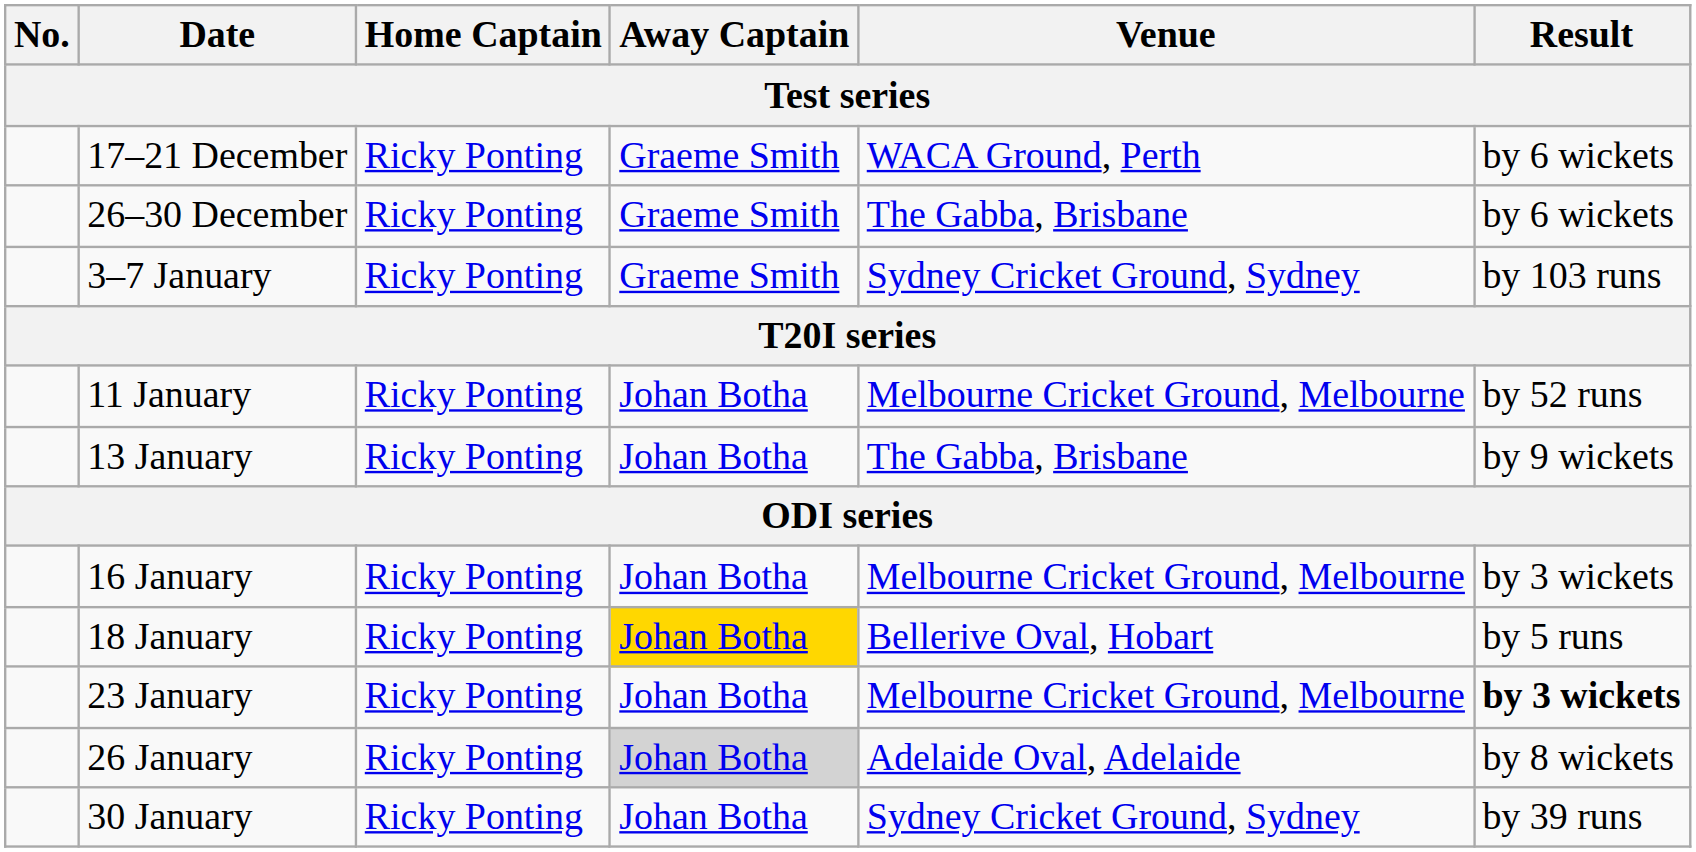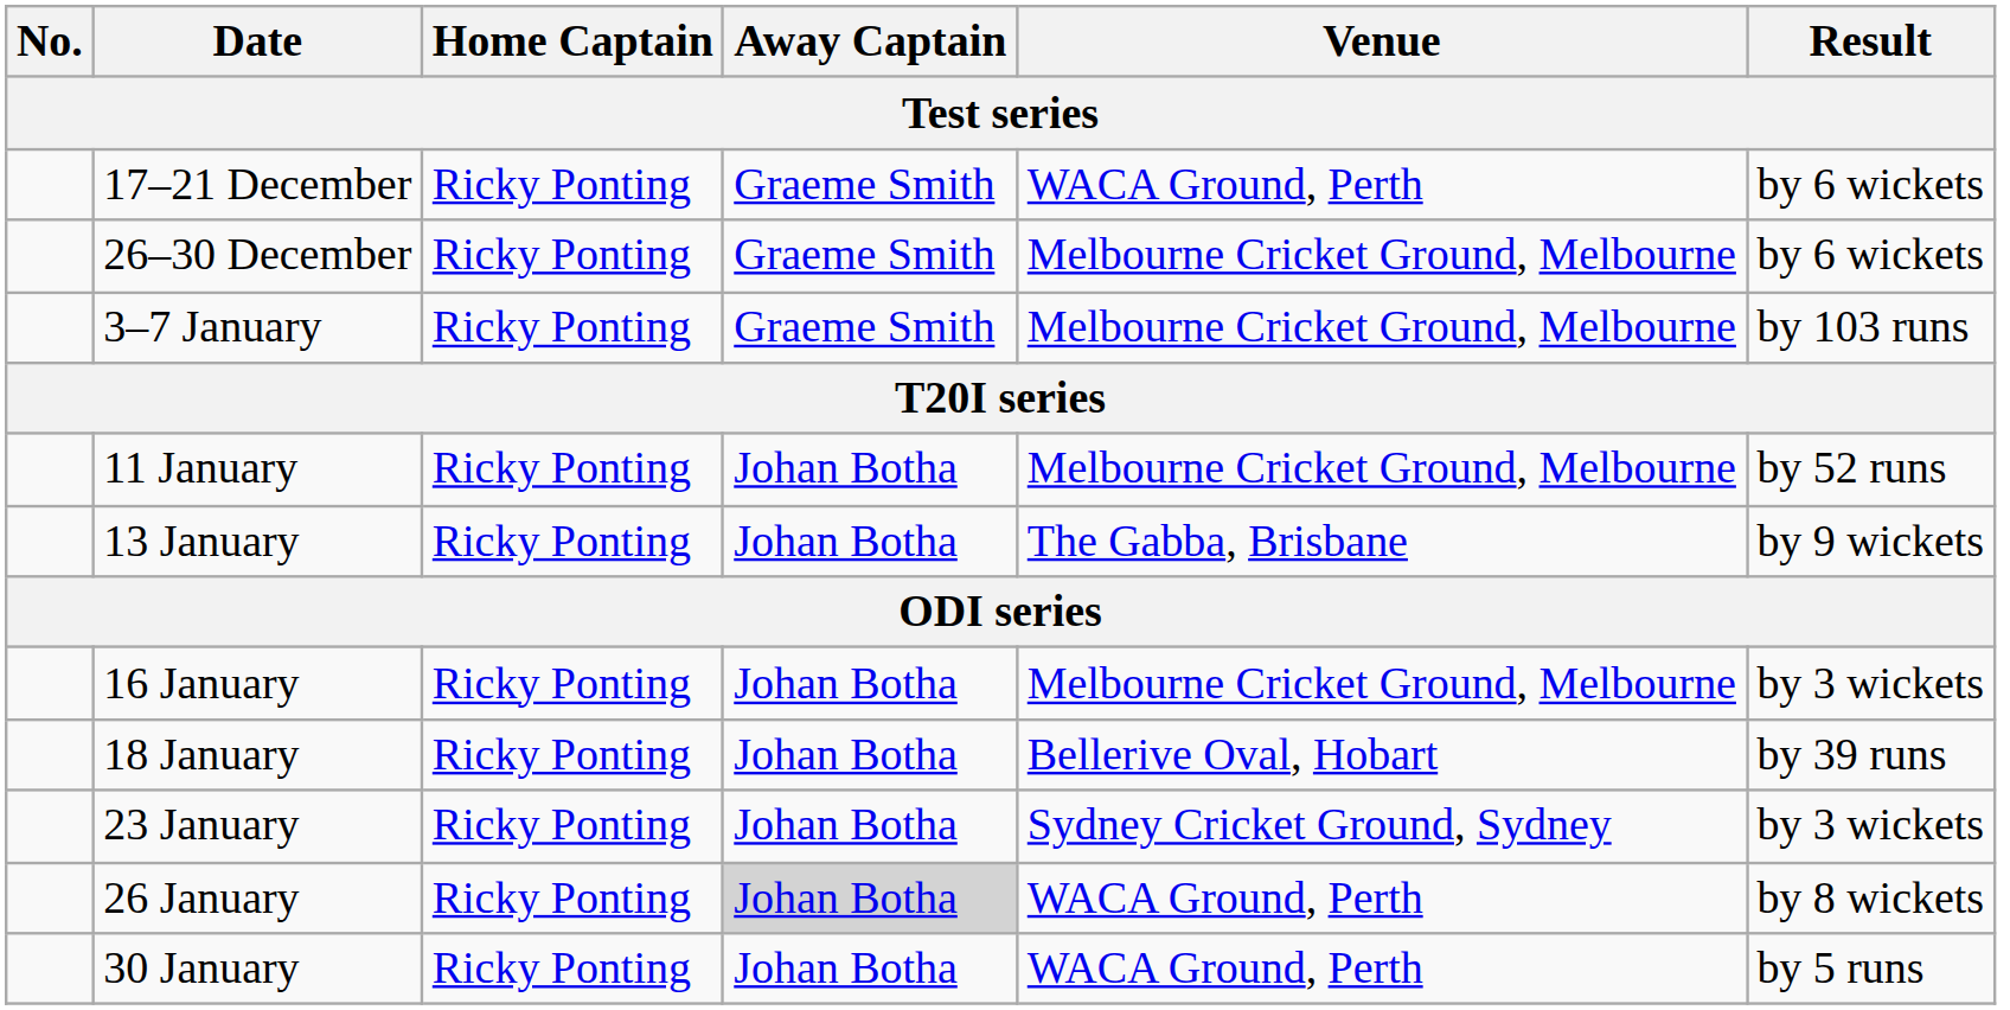 <table class="wikitable">
 <tr>
 <th>No.</th>
 <th>Date</th>
 <th>Home Captain</th>
 <th>Away Captain</th>
 <th>Venue</th>
 <th>Result</th>
 </tr>
 <tr>
 <th colspan="9">Test series</th>
 </tr>
 <tr>
 <td></td>
 <td>17–21 December</td>
 <td><a href='#'>Ricky Ponting</a></td>
 <td><a href='#'>Graeme Smith</a></td>
 <td><a href='#'>WACA Ground</a>, <a href='#'>Perth</a></td>
 <td> by 6 wickets</td>
 </tr>
 <tr>
 <td></td>
 <td>26–30 December</td>
 <td><a href='#'>Ricky Ponting</a></td>
 <td><a href='#'>Graeme Smith</a></td>
-<td><a href='#'>The Gabba</a>, <a href='#'>Brisbane</a></td>
+<td><a href='#'>Melbourne Cricket Ground</a>, <a href='#'>Melbourne</a></td>
 <td> by 6 wickets</td>
 </tr>
 <tr>
 <td></td>
 <td>3–7 January</td>
 <td><a href='#'>Ricky Ponting</a></td>
 <td><a href='#'>Graeme Smith</a></td>
-<td><a href='#'>Sydney Cricket Ground</a>, <a href='#'>Sydney</a></td>
+<td><a href='#'>Melbourne Cricket Ground</a>, <a href='#'>Melbourne</a></td>
 <td> by 103 runs</td>
 </tr>
 <tr>
 <th colspan="9">T20I series</th>
 </tr>
 <tr>
 <td></td>
 <td>11 January</td>
 <td><a href='#'>Ricky Ponting</a></td>
 <td><a href='#'>Johan Botha</a></td>
 <td><a href='#'>Melbourne Cricket Ground</a>, <a href='#'>Melbourne</a></td>
 <td> by 52 runs</td>
 </tr>
 <tr>
 <td></td>
 <td>13 January</td>
 <td><a href='#'>Ricky Ponting</a></td>
 <td><a href='#'>Johan Botha</a></td>
 <td><a href='#'>The Gabba</a>, <a href='#'>Brisbane</a></td>
 <td> by 9 wickets</td>
 </tr>
 <tr>
 <th colspan="9">ODI series</th>
 </tr>
 <tr>
 <td></td>
 <td>16 January</td>
 <td><a href='#'>Ricky Ponting</a></td>
 <td><a href='#'>Johan Botha</a></td>
 <td><a href='#'>Melbourne Cricket Ground</a>, <a href='#'>Melbourne</a></td>
 <td> by 3 wickets</td>
 </tr>
 <tr>
 <td></td>
 <td>18 January</td>
 <td><a href='#'>Ricky Ponting</a></td>
-<td style="background: gold;"><a href='#'>Johan Botha</a></td>
+<td><a href='#'>Johan Botha</a></td>
 <td><a href='#'>Bellerive Oval</a>, <a href='#'>Hobart</a></td>
-<td> by 5 runs</td>
+<td> by 39 runs</td>
 </tr>
 <tr>
 <td></td>
 <td>23 January</td>
 <td><a href='#'>Ricky Ponting</a></td>
 <td><a href='#'>Johan Botha</a></td>
-<td><a href='#'>Melbourne Cricket Ground</a>, <a href='#'>Melbourne</a></td>
-<td><strong> by 3 wickets</strong></td>
+<td><a href='#'>Sydney Cricket Ground</a>, <a href='#'>Sydney</a></td>
+<td> by 3 wickets</td>
 </tr>
 <tr>
 <td></td>
 <td>26 January</td>
 <td><a href='#'>Ricky Ponting</a></td>
 <td style="background: lightgrey;"><a href='#'>Johan Botha</a></td>
-<td><a href='#'>Adelaide Oval</a>, <a href='#'>Adelaide</a></td>
+<td><a href='#'>WACA Ground</a>, <a href='#'>Perth</a></td>
 <td> by 8 wickets</td>
 </tr>
 <tr>
 <td></td>
 <td>30 January</td>
 <td><a href='#'>Ricky Ponting</a></td>
 <td><a href='#'>Johan Botha</a></td>
-<td><a href='#'>Sydney Cricket Ground</a>, <a href='#'>Sydney</a></td>
-<td> by 39 runs</td>
+<td><a href='#'>WACA Ground</a>, <a href='#'>Perth</a></td>
+<td> by 5 runs</td>
 </tr>
 </table>
